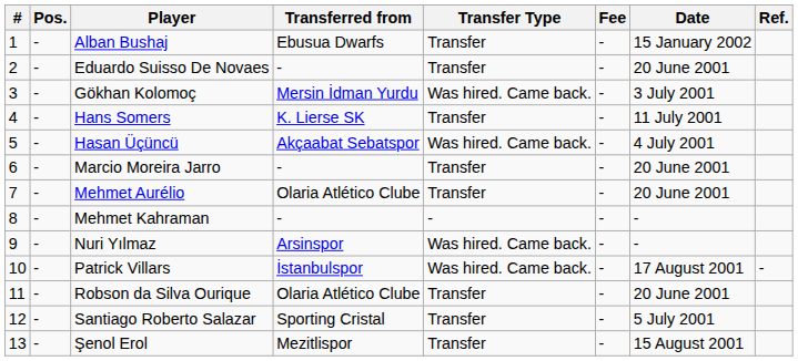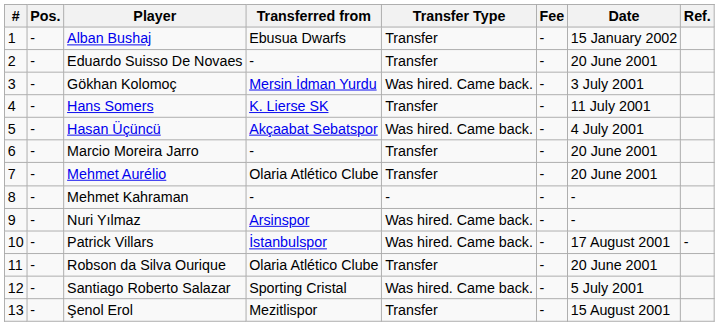 <table class="wikitable" style="text-align:center; font-size:95%; text-align:left">
 <tr>
 <th>#</th>
 <th>Pos.</th>
 <th>Player</th>
 <th>Transferred from</th>
 <th>Transfer Type</th>
 <th>Fee</th>
 <th>Date</th>
 <th>Ref.</th>
 </tr>
 <tr --->
 <td>1</td>
 <td>-</td>
 <td><a href='#'>Alban Bushaj</a></td>
 <td>Ebusua Dwarfs</td>
 <td>Transfer</td>
 <td>-</td>
 <td>15 January 2002</td>
 <td></td>
 </tr>
 <tr --->
 <td>2</td>
 <td>-</td>
 <td>Eduardo Suisso De Novaes</td>
 <td>-</td>
 <td>Transfer</td>
 <td>-</td>
 <td>20 June 2001</td>
 <td></td>
 </tr>
 <tr --->
 <td>3</td>
 <td>-</td>
 <td>Gökhan Kolomoç</td>
 <td><a href='#'>Mersin İdman Yurdu</a></td>
 <td>Was hired. Came back.</td>
 <td>-</td>
 <td>3 July 2001</td>
 <td></td>
 </tr>
 <tr --->
 <td>4</td>
 <td>-</td>
 <td><a href='#'>Hans Somers</a></td>
 <td><a href='#'>K. Lierse SK</a></td>
 <td>Transfer</td>
 <td>-</td>
 <td>11 July 2001</td>
 <td></td>
 </tr>
 <tr --->
 <td>5</td>
 <td>-</td>
 <td><a href='#'>Hasan Üçüncü</a></td>
 <td><a href='#'>Akçaabat Sebatspor</a></td>
 <td>Was hired. Came back.</td>
 <td>-</td>
 <td>4 July 2001</td>
 <td></td>
 </tr>
 <tr --->
 <td>6</td>
 <td>-</td>
 <td>Marcio Moreira Jarro</td>
 <td>-</td>
 <td>Transfer</td>
 <td>-</td>
 <td>20 June 2001</td>
 <td></td>
 </tr>
 <tr --->
 <td>7</td>
 <td>-</td>
 <td><a href='#'>Mehmet Aurélio</a></td>
 <td>Olaria Atlético Clube</td>
 <td>Transfer</td>
 <td>-</td>
 <td>20 June 2001</td>
 <td></td>
 </tr>
 <tr --->
 <td>8</td>
 <td>-</td>
 <td>Mehmet Kahraman</td>
 <td>-</td>
 <td>-</td>
 <td>-</td>
 <td>-</td>
 <td></td>
 </tr>
 <tr --->
 <td>9</td>
 <td>-</td>
 <td>Nuri Yılmaz</td>
 <td><a href='#'>Arsinspor</a></td>
 <td>Was hired. Came back.</td>
 <td>-</td>
 <td>-</td>
 <td></td>
 </tr>
 <tr --->
 <td>10</td>
 <td>-</td>
 <td>Patrick Villars</td>
 <td><a href='#'>İstanbulspor</a></td>
 <td>Was hired. Came back.</td>
 <td>-</td>
 <td>17 August 2001</td>
 <td>-</td>
 </tr>
 <tr --->
 <td>11</td>
 <td>-</td>
 <td>Robson da Silva Ourique</td>
 <td>Olaria Atlético Clube</td>
 <td>Transfer</td>
 <td>-</td>
 <td>20 June 2001</td>
 <td></td>
 </tr>
 <tr --->
 <td>12</td>
 <td>-</td>
 <td>Santiago Roberto Salazar</td>
 <td>Sporting Cristal</td>
-<td>Transfer</td>
+<td>Was hired. Came back.</td>
 <td>-</td>
 <td>5 July 2001</td>
 <td></td>
 </tr>
 <tr --->
 <td>13</td>
 <td>-</td>
 <td>Şenol Erol</td>
 <td>Mezitlispor</td>
 <td>Transfer</td>
 <td>-</td>
 <td>15 August 2001</td>
 <td></td>
 </tr>
 </table>
